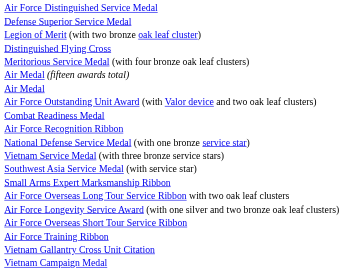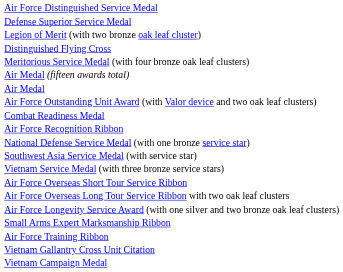 <table>
 <tr>
 <td></td>
 <td><a href='#'>Air Force Distinguished Service Medal</a></td>
 </tr>
 <tr>
 <td></td>
 <td><a href='#'>Defense Superior Service Medal</a></td>
 </tr>
 <tr>
 <td><span></span><span></span></td>
 <td><a href='#'>Legion of Merit</a> (with two bronze <a href='#'>oak leaf cluster</a>)</td>
 </tr>
 <tr>
 <td></td>
 <td><a href='#'>Distinguished Flying Cross</a></td>
 </tr>
 <tr>
 <td><span></span><span></span><span></span><span></span></td>
 <td><a href='#'>Meritorious Service Medal</a> (with four bronze oak leaf clusters)</td>
 </tr>
 <tr>
 <td><span></span><span></span><span></span><span></span></td>
 <td><a href='#'>Air Medal</a> <em>(fifteen awards total)</em></td>
 </tr>
 <tr>
 <td></td>
 <td><a href='#'>Air Medal</a></td>
 </tr>
 <tr>
 <td><span></span><span></span><span></span></td>
 <td><a href='#'>Air Force Outstanding Unit Award</a> (with <a href='#'>Valor device</a> and two oak leaf clusters)</td>
 </tr>
 <tr>
 <td></td>
 <td><a href='#'>Combat Readiness Medal</a></td>
 </tr>
 <tr>
 <td></td>
 <td><a href='#'>Air Force Recognition Ribbon</a></td>
 </tr>
 <tr>
 <td></td>
 <td><a href='#'>National Defense Service Medal</a> (with one bronze <a href='#'>service star</a>)</td>
 </tr>
 <tr>
+<td></td>
+<td><a href='#'>Southwest Asia Service Medal</a> (with service star)</td>
+</tr>
+<tr>
 <td><span></span><span></span><span></span></td>
 <td><a href='#'>Vietnam Service Medal</a> (with three bronze service stars)</td>
 </tr>
 <tr>
 <td></td>
-<td><a href='#'>Southwest Asia Service Medal</a> (with service star)</td>
-</tr>
-<tr>
-<td></td>
-<td><a href='#'>Small Arms Expert Marksmanship Ribbon</a></td>
+<td><a href='#'>Air Force Overseas Short Tour Service Ribbon</a></td>
 </tr>
 <tr>
 <td><span></span><span></span></td>
 <td><a href='#'>Air Force Overseas Long Tour Service Ribbon</a> with two oak leaf clusters</td>
 </tr>
 <tr>
 <td><span></span><span></span><span></span></td>
 <td><a href='#'>Air Force Longevity Service Award</a> (with one silver and two bronze oak leaf clusters)</td>
 </tr>
 <tr>
 <td></td>
-<td><a href='#'>Air Force Overseas Short Tour Service Ribbon</a></td>
+<td><a href='#'>Small Arms Expert Marksmanship Ribbon</a></td>
 </tr>
 <tr>
 <td></td>
 <td><a href='#'>Air Force Training Ribbon</a></td>
 </tr>
 <tr>
 <td></td>
 <td><a href='#'>Vietnam Gallantry Cross Unit Citation</a></td>
 </tr>
 <tr>
 <td></td>
 <td><a href='#'>Vietnam Campaign Medal</a></td>
 </tr>
 </table>
